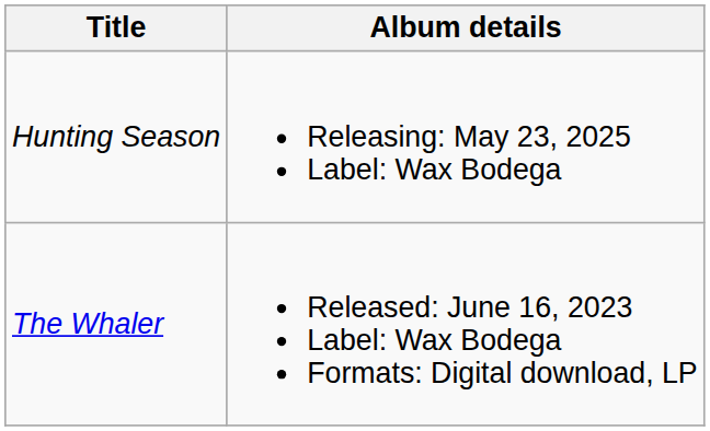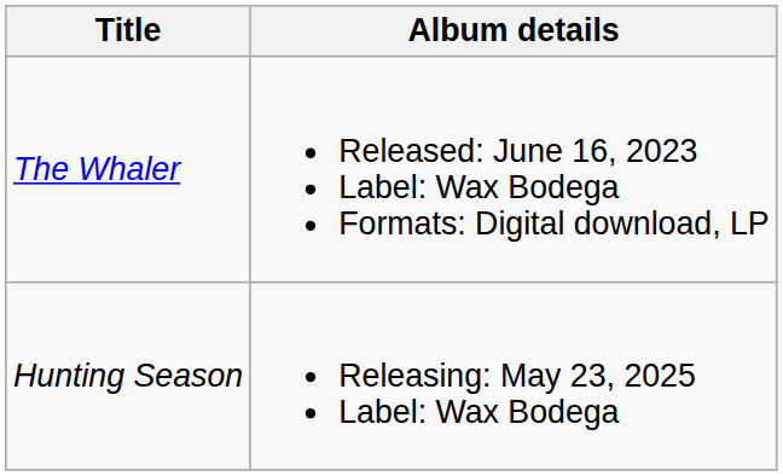 <table class="wikitable">
 <tr>
 <th scope="col">Title</th>
 <th scope="col">Album details</th>
 </tr>
 <tr>
+<td scope="row"><em><a href='#'>The Whaler</a></em></td>
+<td><br><ul><li>Released: June 16, 2023</li><li>Label: Wax Bodega</li><li>Formats: Digital download, LP</li></ul></td>
+</tr>
+<tr>
 <td><em>Hunting Season</em></td>
 <td><br><ul><li>Releasing: May 23, 2025</li><li>Label: Wax Bodega</li></ul></td>
 </tr>
-<tr>
-<td scope="row"><em><a href='#'>The Whaler</a></em></td>
-<td><br><ul><li>Released: June 16, 2023</li><li>Label: Wax Bodega</li><li>Formats: Digital download, LP</li></ul></td>
-</tr>
 </table>
